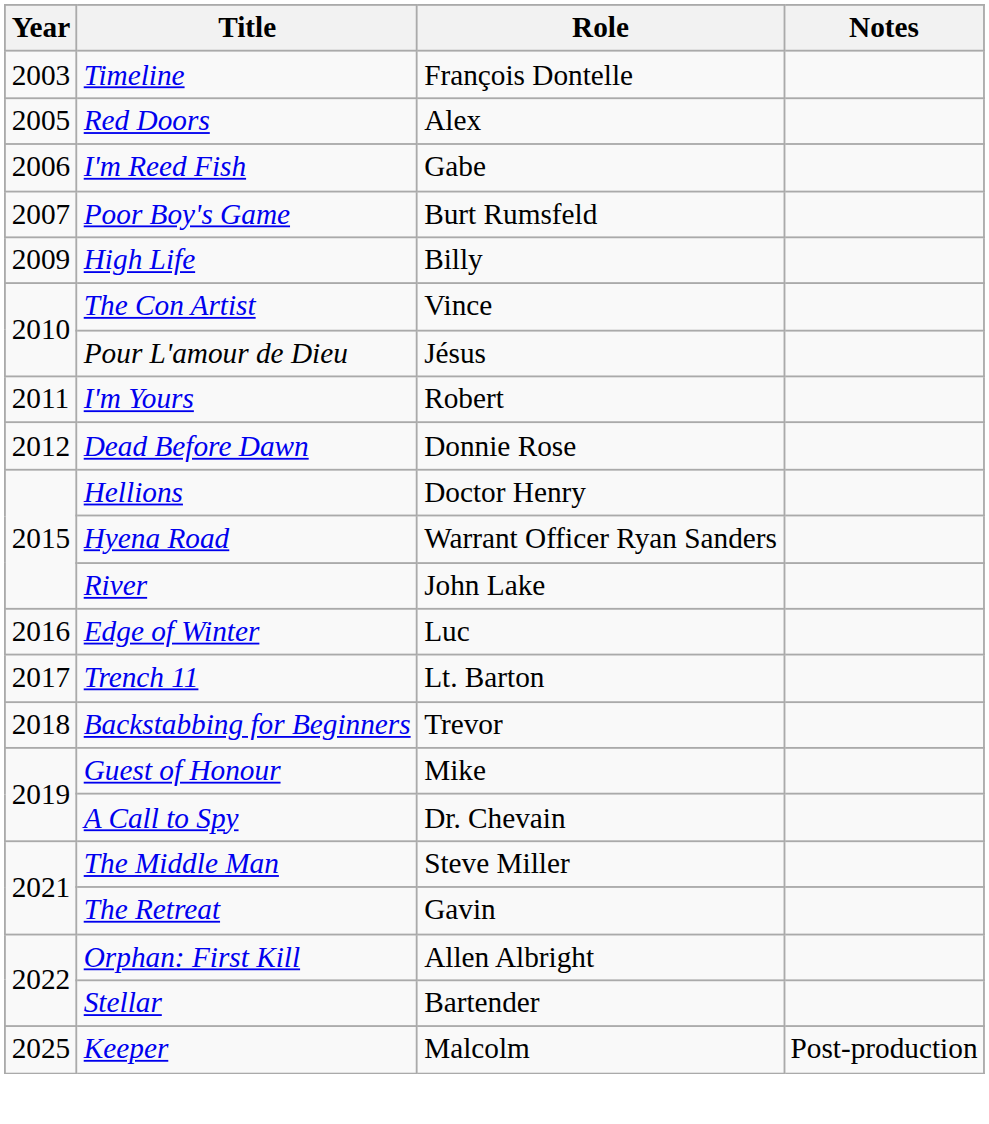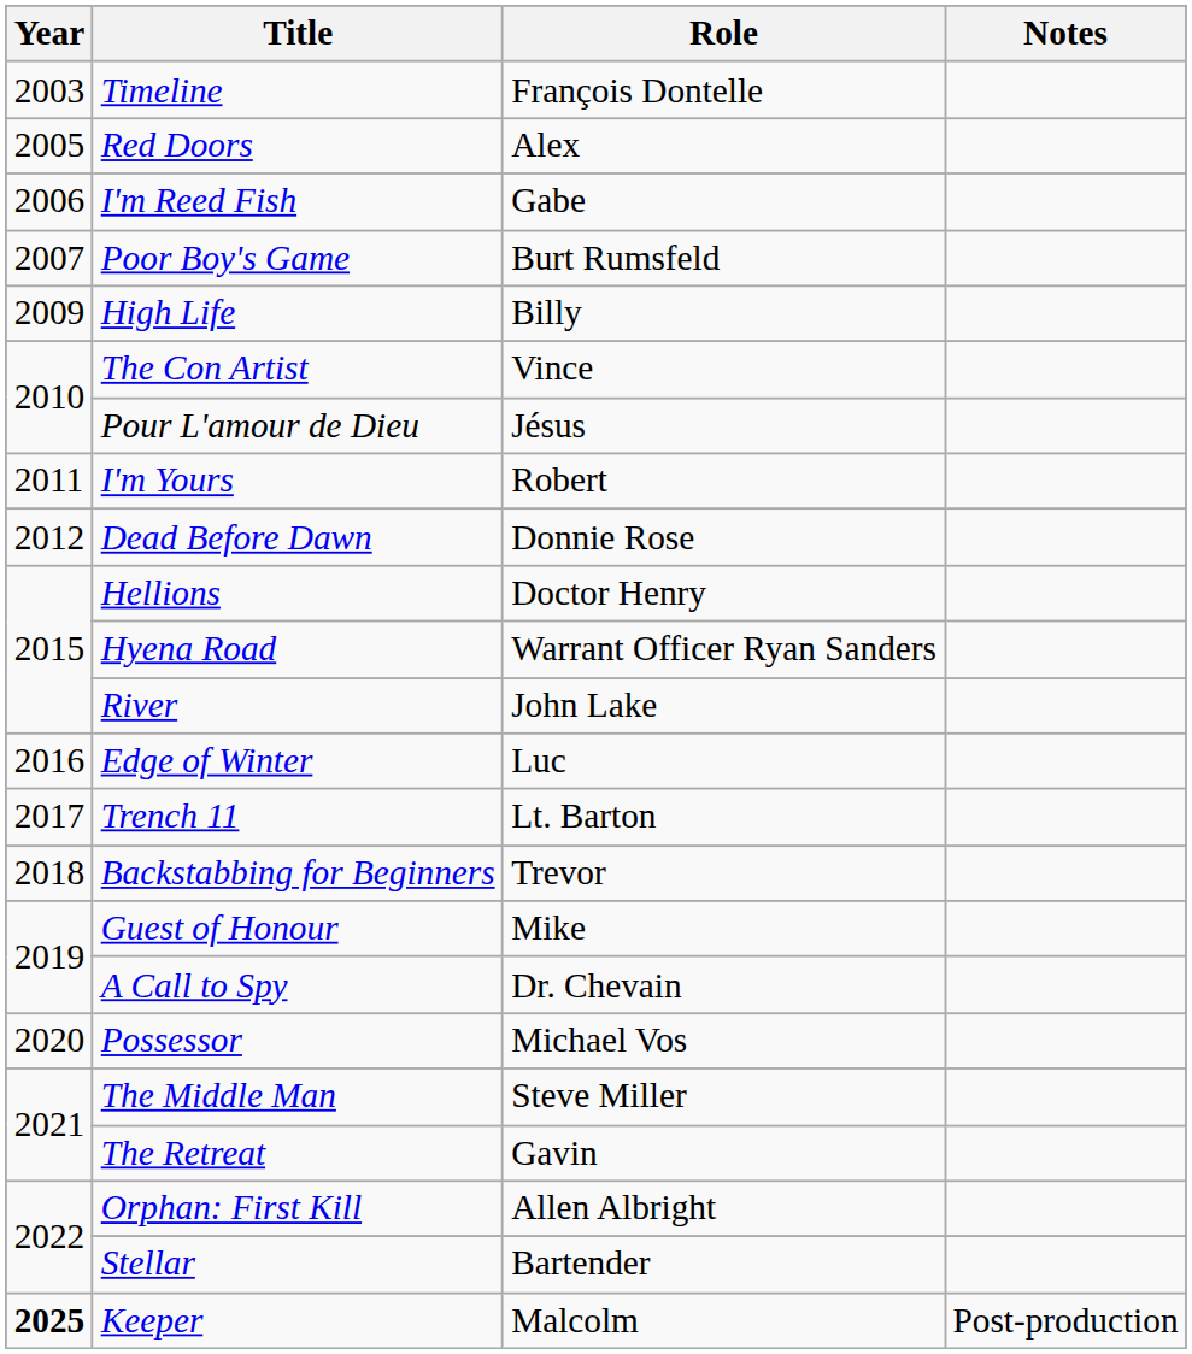 <table class="wikitable sortable">
 <tr>
 <th>Year</th>
 <th>Title</th>
 <th>Role</th>
 <th class="unsortable">Notes</th>
 </tr>
 <tr>
 <td>2003</td>
 <td><em><a href='#'>Timeline</a></em></td>
 <td>François Dontelle</td>
 <td></td>
 </tr>
 <tr>
 <td>2005</td>
 <td><em><a href='#'>Red Doors</a></em></td>
 <td>Alex</td>
 <td></td>
 </tr>
 <tr>
 <td>2006</td>
 <td><em><a href='#'>I'm Reed Fish</a></em></td>
 <td>Gabe</td>
 <td></td>
 </tr>
 <tr>
 <td>2007</td>
 <td><em><a href='#'>Poor Boy's Game</a></em></td>
 <td>Burt Rumsfeld</td>
 <td></td>
 </tr>
 <tr>
 <td>2009</td>
 <td><a href='#'><em>High Life</em></a></td>
 <td>Billy</td>
 <td></td>
 </tr>
 <tr>
 <td rowspan="2">2010</td>
 <td data-sort-value="Con Artist, The"><em><a href='#'>The Con Artist</a></em></td>
 <td>Vince</td>
 <td></td>
 </tr>
 <tr>
 <td><em>Pour L'amour de Dieu</em></td>
 <td>Jésus</td>
 <td></td>
 </tr>
 <tr>
 <td>2011</td>
 <td><em><a href='#'>I'm Yours</a></em></td>
 <td>Robert</td>
 <td></td>
 </tr>
 <tr>
 <td>2012</td>
 <td><em><a href='#'>Dead Before Dawn</a></em></td>
 <td>Donnie Rose</td>
 <td></td>
 </tr>
 <tr>
 <td rowspan="3">2015</td>
 <td><em><a href='#'>Hellions</a></em></td>
 <td>Doctor Henry</td>
 <td></td>
 </tr>
 <tr>
 <td><em><a href='#'>Hyena Road</a></em></td>
 <td>Warrant Officer Ryan Sanders</td>
 <td></td>
 </tr>
 <tr>
 <td><em><a href='#'>River</a></em></td>
 <td>John Lake</td>
 <td></td>
 </tr>
 <tr>
 <td>2016</td>
 <td><em><a href='#'>Edge of Winter</a></em></td>
 <td>Luc</td>
 <td></td>
 </tr>
 <tr>
 <td>2017</td>
 <td><em><a href='#'>Trench 11</a></em></td>
 <td>Lt. Barton</td>
 <td></td>
 </tr>
 <tr>
 <td>2018</td>
 <td><em><a href='#'>Backstabbing for Beginners</a></em></td>
 <td>Trevor</td>
 <td></td>
 </tr>
 <tr>
 <td rowspan="2">2019</td>
 <td><em><a href='#'>Guest of Honour</a></em></td>
 <td>Mike</td>
 <td></td>
 </tr>
 <tr>
 <td data-sort-value="Call to Spy, A"><em><a href='#'>A Call to Spy</a></em></td>
 <td>Dr. Chevain</td>
 <td></td>
 </tr>
 <tr>
+<td>2020</td>
+<td><em><a href='#'>Possessor</a></em></td>
+<td>Michael Vos</td>
+<td></td>
+</tr>
+<tr>
 <td rowspan="2">2021</td>
 <td data-sort-value="Middle Man, The"><em><a href='#'>The Middle Man</a></em></td>
 <td>Steve Miller</td>
 <td></td>
 </tr>
 <tr>
 <td data-sort-value="Retreat, The"><em><a href='#'>The Retreat</a></em></td>
 <td>Gavin</td>
 <td></td>
 </tr>
 <tr>
 <td rowspan="2">2022</td>
 <td><em><a href='#'>Orphan: First Kill</a></em></td>
 <td>Allen Albright</td>
 <td></td>
 </tr>
 <tr>
 <td><em><a href='#'>Stellar</a></em></td>
 <td>Bartender</td>
 <td></td>
 </tr>
 <tr>
-<td>2025</td>
+<td><strong>2025</strong></td>
 <td><em><a href='#'>Keeper</a></em></td>
 <td>Malcolm</td>
 <td>Post-production</td>
 </tr>
 </table>
